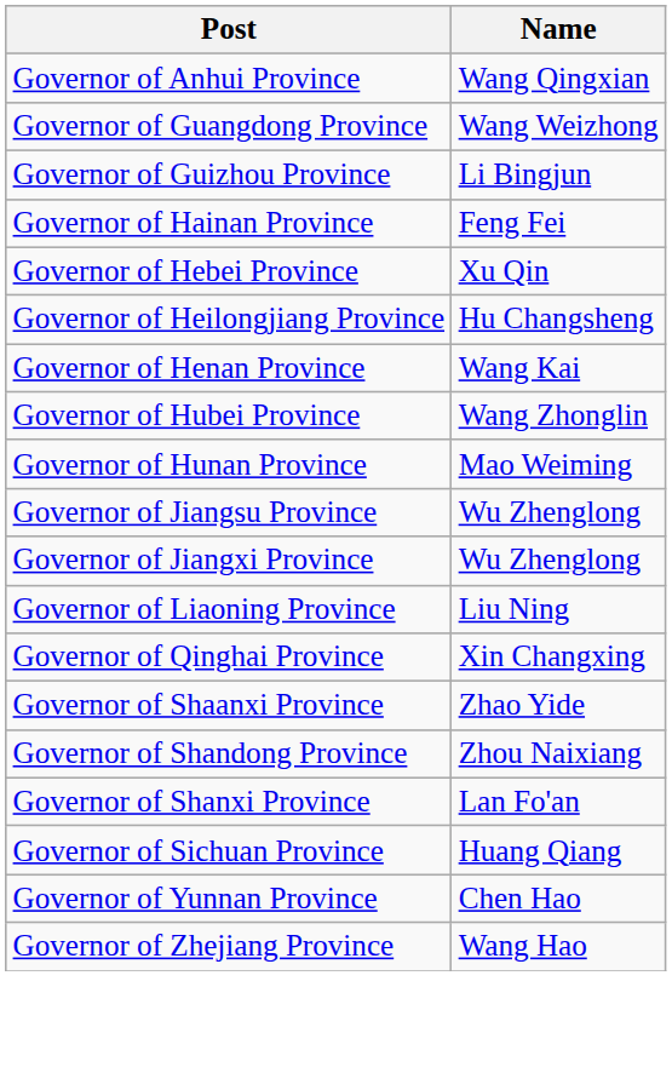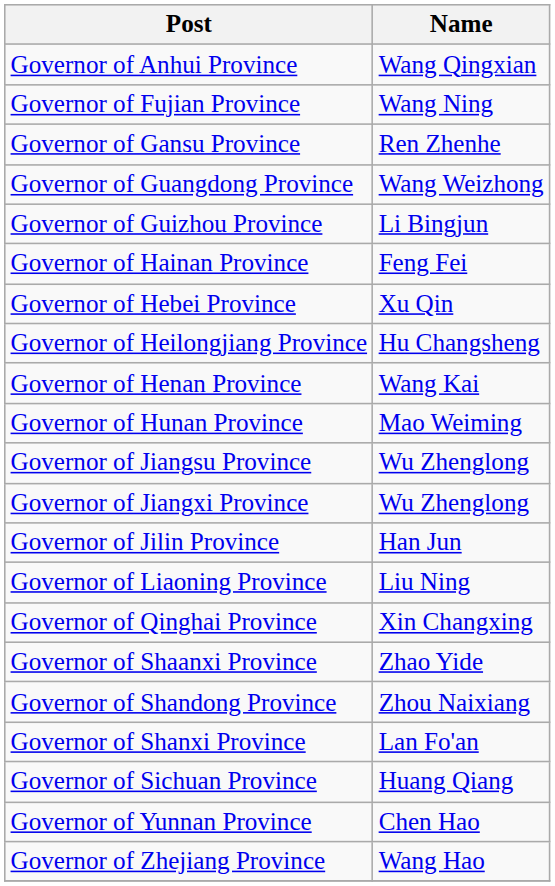 <table class="wikitable">
 <tr>
 <th>Post</th>
 <th>Name</th>
 </tr>
 <tr>
 <td><a href='#'>Governor of Anhui Province</a></td>
 <td><a href='#'>Wang Qingxian</a></td>
+</tr>
+<tr>
+<td><a href='#'>Governor of Fujian Province</a></td>
+<td><a href='#'>Wang Ning</a></td>
+</tr>
+<tr>
+<td><a href='#'>Governor of Gansu Province</a></td>
+<td><a href='#'>Ren Zhenhe</a></td>
 </tr>
 <tr>
 <td><a href='#'>Governor of Guangdong Province</a></td>
 <td><a href='#'>Wang Weizhong</a></td>
 </tr>
 <tr>
 <td><a href='#'>Governor of Guizhou Province</a></td>
 <td><a href='#'>Li Bingjun</a></td>
 </tr>
 <tr>
 <td><a href='#'>Governor of Hainan Province</a></td>
 <td><a href='#'>Feng Fei</a></td>
 </tr>
 <tr>
 <td><a href='#'>Governor of Hebei Province</a></td>
 <td><a href='#'>Xu Qin</a></td>
 </tr>
 <tr>
 <td><a href='#'>Governor of Heilongjiang Province</a></td>
 <td><a href='#'>Hu Changsheng</a></td>
 </tr>
 <tr>
 <td><a href='#'>Governor of Henan Province</a></td>
 <td><a href='#'>Wang Kai</a></td>
 </tr>
 <tr>
-<td><a href='#'>Governor of Hubei Province</a></td>
-<td><a href='#'>Wang Zhonglin</a></td>
-</tr>
-<tr>
 <td><a href='#'>Governor of Hunan Province</a></td>
 <td><a href='#'>Mao Weiming</a></td>
 </tr>
 <tr>
 <td><a href='#'>Governor of Jiangsu Province</a></td>
 <td><a href='#'>Wu Zhenglong</a></td>
 </tr>
 <tr>
 <td><a href='#'>Governor of Jiangxi Province</a></td>
 <td><a href='#'>Wu Zhenglong</a></td>
+</tr>
+<tr>
+<td><a href='#'>Governor of Jilin Province</a></td>
+<td><a href='#'>Han Jun</a></td>
 </tr>
 <tr>
 <td><a href='#'>Governor of Liaoning Province</a></td>
 <td><a href='#'>Liu Ning</a></td>
 </tr>
 <tr>
 <td><a href='#'>Governor of Qinghai Province</a></td>
 <td><a href='#'>Xin Changxing</a></td>
 </tr>
 <tr>
 <td><a href='#'>Governor of Shaanxi Province</a></td>
 <td><a href='#'>Zhao Yide</a></td>
 </tr>
 <tr>
 <td><a href='#'>Governor of Shandong Province</a></td>
 <td><a href='#'>Zhou Naixiang</a></td>
 </tr>
 <tr>
 <td><a href='#'>Governor of Shanxi Province</a></td>
 <td><a href='#'>Lan Fo'an</a></td>
 </tr>
 <tr>
 <td><a href='#'>Governor of Sichuan Province</a></td>
 <td><a href='#'>Huang Qiang</a></td>
 </tr>
 <tr>
 <td><a href='#'>Governor of Yunnan Province</a></td>
 <td><a href='#'>Chen Hao</a></td>
 </tr>
 <tr>
 <td><a href='#'>Governor of Zhejiang Province</a></td>
 <td><a href='#'>Wang Hao</a></td>
 </tr>
 <tr>
 </tr>
 </table>
